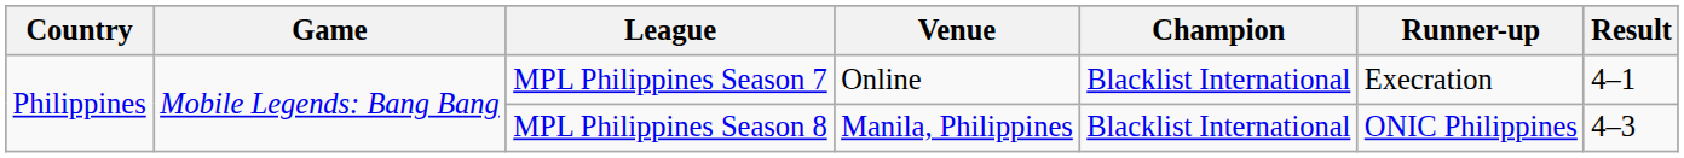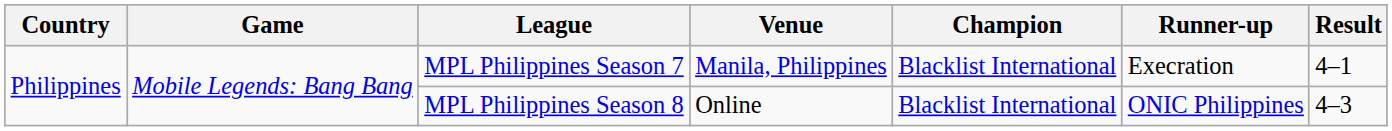 <table class="wikitable" style="font-size:90%;">
 <tr>
 <th>Country</th>
 <th>Game</th>
 <th>League</th>
 <th>Venue</th>
 <th>Champion</th>
 <th>Runner-up</th>
 <th>Result</th>
 </tr>
 <tr>
 <td rowspan="2"><a href='#'>Philippines</a></td>
 <td rowspan="2"><em><a href='#'>Mobile Legends: Bang Bang</a></em></td>
 <td><a href='#'>MPL Philippines Season 7</a></td>
-<td>Online</td>
+<td><a href='#'>Manila, Philippines</a></td>
 <td><a href='#'>Blacklist International</a></td>
 <td>Execration</td>
 <td>4–1</td>
 </tr>
 <tr>
 <td><a href='#'>MPL Philippines Season 8</a></td>
-<td><a href='#'>Manila, Philippines</a></td>
+<td>Online</td>
 <td><a href='#'>Blacklist International</a></td>
 <td><a href='#'>ONIC Philippines</a></td>
 <td>4–3</td>
 </tr>
 </table>
